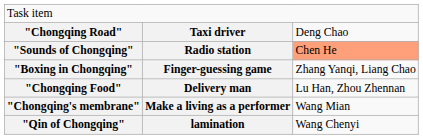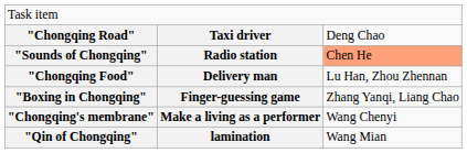 <table class="wikitable">
 <tr>
 <td colspan="3">Task item</td>
 </tr>
 <tr>
 <th>"Chongqing Road"</th>
 <th>Taxi driver</th>
 <td>Deng Chao</td>
 </tr>
 <tr>
 <th>"Sounds of Chongqing"</th>
 <th>Radio station</th>
 <td style="background: lightsalmon;">Chen He</td>
 </tr>
 <tr>
+<th>"Chongqing Food"</th>
+<th>Delivery man</th>
+<td>Lu Han, Zhou Zhennan</td>
+</tr>
+<tr>
 <th>"Boxing in Chongqing"</th>
 <th>Finger-guessing game</th>
 <td>Zhang Yanqi, Liang Chao</td>
 </tr>
 <tr>
-<th>"Chongqing Food"</th>
-<th>Delivery man</th>
-<td>Lu Han, Zhou Zhennan</td>
-</tr>
-<tr>
 <th>"Chongqing's membrane"</th>
 <th>Make a living as a performer</th>
-<td>Wang Mian</td>
+<td>Wang Chenyi</td>
 </tr>
 <tr>
 <th>"Qin of Chongqing"</th>
 <th>lamination</th>
-<td>Wang Chenyi</td>
+<td>Wang Mian</td>
 </tr>
 </table>
